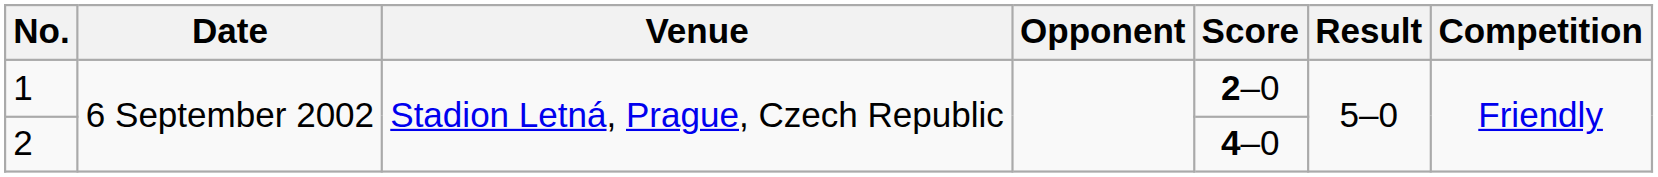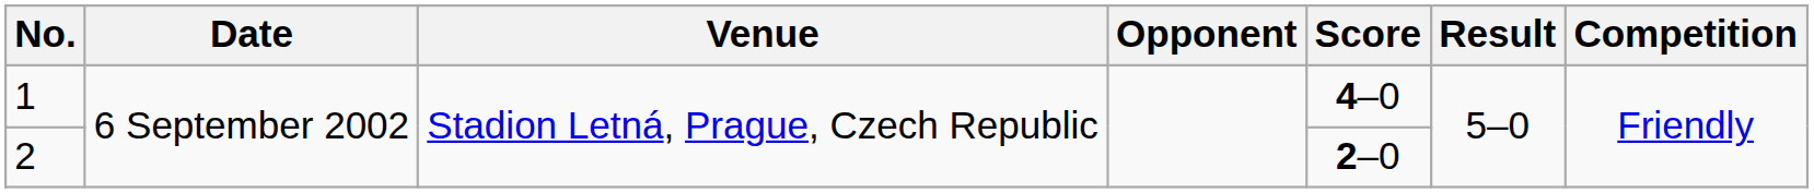 <table class="wikitable">
 <tr>
 <th>No.</th>
 <th>Date</th>
 <th>Venue</th>
 <th>Opponent</th>
 <th>Score</th>
 <th>Result</th>
 <th>Competition</th>
 </tr>
 <tr>
 <td>1</td>
 <td rowspan=2>6 September 2002</td>
 <td rowspan=2><a href='#'>Stadion Letná</a>, <a href='#'>Prague</a>, Czech Republic</td>
 <td rowspan="2"></td>
-<td align="center"><strong>2</strong>–0</td>
+<td align=center><strong>4</strong>–0</td>
 <td rowspan="2" align="center">5–0</td>
 <td align=center rowspan=2><a href='#'>Friendly</a></td>
 </tr>
 <tr>
 <td>2</td>
-<td align=center><strong>4</strong>–0</td>
+<td align="center"><strong>2</strong>–0</td>
 </tr>
 </table>
